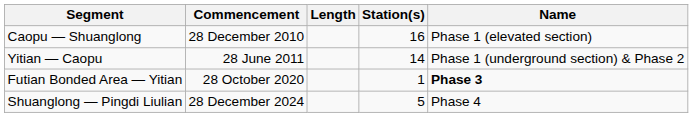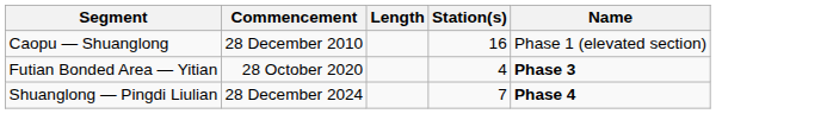 <table class="wikitable" style="border-collapse: collapse; text-align: right;">
 <tr>
 <th>Segment</th>
 <th>Commencement</th>
 <th>Length</th>
 <th>Station(s)</th>
 <th>Name</th>
 </tr>
 <tr>
 <td style="text-align: left;">Caopu — Shuanglong</td>
 <td>28 December 2010</td>
 <td></td>
 <td>16</td>
 <td style="text-align: left;">Phase 1 (elevated section)</td>
 </tr>
 <tr>
-<td style="text-align: left;">Yitian — Caopu</td>
-<td>28 June 2011</td>
-<td></td>
-<td>14</td>
-<td style="text-align: left;">Phase 1 (underground section) & Phase 2</td>
-</tr>
-<tr>
 <td style="text-align: left;">Futian Bonded Area — Yitian</td>
 <td>28 October 2020</td>
 <td></td>
-<td>1</td>
+<td>4</td>
 <td style="text-align: left;"><strong>Phase 3</strong></td>
 </tr>
 <tr>
 <td style="text-align: left;">Shuanglong — Pingdi Liulian</td>
 <td>28 December 2024</td>
 <td></td>
-<td>5</td>
-<td style="text-align: left;">Phase 4</td>
+<td>7</td>
+<td style="text-align: left;"><strong>Phase 4</strong></td>
 </tr>
 </table>
